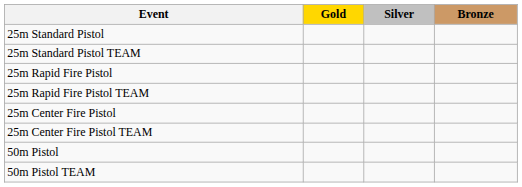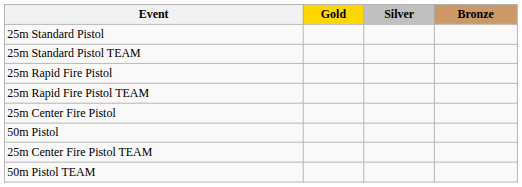 <table class="wikitable" width=70% style="font-size:90%; text-align:left;">
 <tr align=center>
 <th>Event</th>
 <td bgcolor=gold><strong>Gold</strong></td>
 <td bgcolor=silver><strong>Silver</strong></td>
 <td bgcolor=cc9966><strong>Bronze</strong></td>
 </tr>
 <tr>
 <td>25m Standard Pistol</td>
 <td></td>
 <td></td>
 <td></td>
 </tr>
 <tr>
 <td>25m Standard Pistol TEAM</td>
 <td></td>
 <td></td>
 <td></td>
 </tr>
 <tr>
 <td>25m Rapid Fire Pistol</td>
 <td></td>
 <td></td>
 <td></td>
 </tr>
 <tr>
 <td>25m Rapid Fire Pistol TEAM</td>
 <td></td>
 <td></td>
 <td></td>
 </tr>
 <tr>
 <td>25m Center Fire Pistol</td>
 <td></td>
 <td></td>
 <td></td>
 </tr>
 <tr>
-<td>25m Center Fire Pistol TEAM</td>
+<td>50m Pistol</td>
 <td></td>
 <td></td>
 <td></td>
 </tr>
 <tr>
-<td>50m Pistol</td>
+<td>25m Center Fire Pistol TEAM</td>
 <td></td>
 <td></td>
 <td></td>
 </tr>
 <tr>
 <td>50m Pistol TEAM</td>
 <td></td>
 <td></td>
 <td></td>
 </tr>
 </table>
